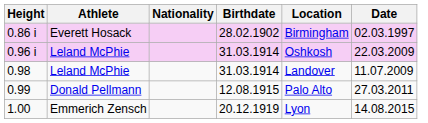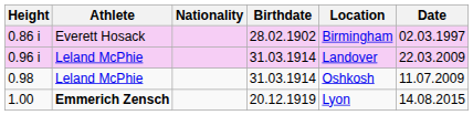 <table class="wikitable">
 <tr>
 <th>Height</th>
 <th>Athlete</th>
 <th>Nationality</th>
 <th>Birthdate</th>
 <th>Location</th>
 <th>Date</th>
 </tr>
 <tr style="background:#f6cef5;">
 <td>0.86 i</td>
 <td>Everett Hosack</td>
 <td></td>
 <td>28.02.1902</td>
 <td><a href='#'>Birmingham</a></td>
 <td>02.03.1997</td>
 </tr>
 <tr style="background:#f6cef5;">
 <td>0.96 i</td>
 <td><a href='#'>Leland McPhie</a></td>
 <td></td>
 <td>31.03.1914</td>
-<td><a href='#'>Oshkosh</a></td>
+<td><a href='#'>Landover</a></td>
 <td>22.03.2009</td>
 </tr>
 <tr>
 <td>0.98</td>
 <td><a href='#'>Leland McPhie</a></td>
 <td></td>
 <td>31.03.1914</td>
-<td><a href='#'>Landover</a></td>
+<td><a href='#'>Oshkosh</a></td>
 <td>11.07.2009</td>
 </tr>
 <tr>
-<td>0.99</td>
-<td><a href='#'>Donald Pellmann</a></td>
-<td></td>
-<td>12.08.1915</td>
-<td><a href='#'>Palo Alto</a></td>
-<td>27.03.2011</td>
-</tr>
-<tr>
 <td>1.00</td>
-<td>Emmerich Zensch</td>
+<td><strong>Emmerich Zensch</strong></td>
 <td></td>
 <td>20.12.1919</td>
 <td><a href='#'>Lyon</a> </td>
 <td>14.08.2015</td>
 </tr>
 </table>
